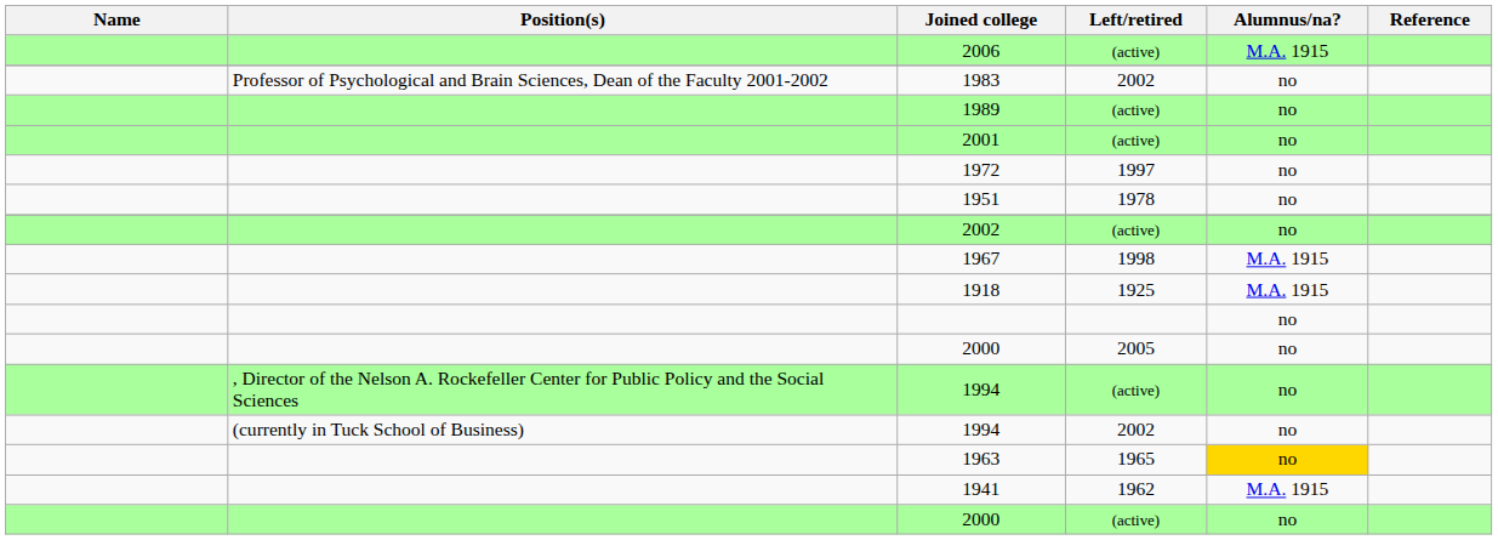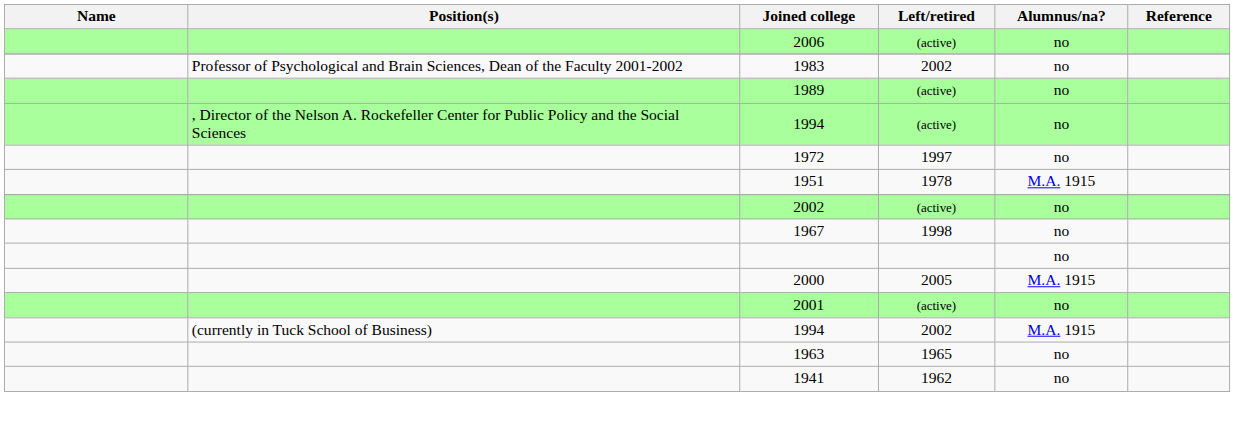 <table class="wikitable sortable" style="width:100%">
 <tr>
 <th width="15%">Name</th>
 <th width="45%">Position(s)</th>
 <th width="*">Joined college</th>
 <th width="*">Left/retired</th>
 <th width="*">Alumnus/na?</th>
 <th width="*" class="unsortable">Reference</th>
 </tr>
 <tr style="background:#A8FF9C">
 <td></td>
 <td></td>
 <td style="text-align:center">2006</td>
 <td style="text-align:center"><small>(active)</small></td>
-<td style="text-align:center"><a href='#'>M.A.</a> 1915</td>
+<td style="text-align:center">no</td>
 <td style="text-align:center"></td>
 </tr>
 <tr>
 </tr>
 <tr>
 <td></td>
 <td>Professor of Psychological and Brain Sciences, Dean of the Faculty 2001-2002</td>
 <td style="text-align:center">1983</td>
 <td style="text-align:center">2002</td>
 <td style="text-align:center">no</td>
 <td style="text-align:center"></td>
 </tr>
 <tr style="background:#A8FF9C">
 <td></td>
 <td></td>
 <td style="text-align:center">1989</td>
 <td style="text-align:center"><small>(active)</small></td>
 <td style="text-align:center">no</td>
 <td style="text-align:center"></td>
 </tr>
 <tr style="background:#A8FF9C">
 <td></td>
-<td></td>
-<td style="text-align:center">2001</td>
+<td>, Director of the Nelson A. Rockefeller Center for Public Policy and the Social Sciences</td>
+<td style="text-align:center">1994</td>
 <td style="text-align:center"><small>(active)</small></td>
 <td style="text-align:center">no</td>
 <td style="text-align:center"></td>
 </tr>
 <tr>
 <td></td>
 <td></td>
 <td style="text-align:center">1972</td>
 <td style="text-align:center">1997</td>
 <td style="text-align:center">no</td>
 <td style="text-align:center"></td>
 </tr>
 <tr>
 <td></td>
 <td></td>
 <td style="text-align:center">1951</td>
 <td style="text-align:center">1978</td>
-<td style="text-align:center">no</td>
+<td style="text-align:center"><a href='#'>M.A.</a> 1915</td>
 <td style="text-align:center"></td>
 </tr>
 <tr>
 </tr>
 <tr style="background:#A8FF9C">
 <td></td>
 <td></td>
 <td style="text-align:center">2002</td>
 <td style="text-align:center"><small>(active)</small></td>
 <td style="text-align:center">no</td>
 <td style="text-align:center"></td>
 </tr>
 <tr>
 <td></td>
 <td></td>
 <td style="text-align:center">1967</td>
 <td style="text-align:center">1998</td>
-<td style="text-align:center"><a href='#'>M.A.</a> 1915</td>
-<td style="text-align:center"></td>
-</tr>
-<tr>
-<td></td>
-<td></td>
-<td style="text-align:center">1918</td>
-<td style="text-align:center">1925</td>
-<td style="text-align:center"><a href='#'>M.A.</a> 1915</td>
+<td style="text-align:center">no</td>
 <td style="text-align:center"></td>
 </tr>
 <tr>
 <td></td>
 <td></td>
 <td style="text-align:center"></td>
 <td style="text-align:center"></td>
 <td style="text-align:center">no</td>
 <td style="text-align:center"></td>
 </tr>
 <tr>
 <td></td>
 <td></td>
 <td style="text-align:center">2000</td>
 <td style="text-align:center">2005</td>
-<td style="text-align:center">no</td>
+<td style="text-align:center"><a href='#'>M.A.</a> 1915</td>
 <td style="text-align:center"></td>
 </tr>
 <tr style="background:#A8FF9C">
 <td></td>
-<td>, Director of the Nelson A. Rockefeller Center for Public Policy and the Social Sciences</td>
-<td style="text-align:center">1994</td>
+<td></td>
+<td style="text-align:center">2001</td>
 <td style="text-align:center"><small>(active)</small></td>
 <td style="text-align:center">no</td>
 <td style="text-align:center"></td>
 </tr>
 <tr>
 <td></td>
 <td> (currently in Tuck School of Business)</td>
 <td style="text-align:center">1994</td>
 <td style="text-align:center">2002</td>
-<td style="text-align:center">no</td>
+<td style="text-align:center"><a href='#'>M.A.</a> 1915</td>
 <td style="text-align:center"></td>
 </tr>
 <tr>
 <td></td>
 <td></td>
 <td style="text-align:center">1963</td>
 <td style="text-align:center">1965</td>
-<td style="background: gold; text-align:center">no</td>
+<td style="text-align:center">no</td>
 <td style="text-align:center"></td>
 </tr>
 <tr>
 <td></td>
 <td></td>
 <td style="text-align:center">1941</td>
 <td style="text-align:center">1962</td>
-<td style="text-align:center"><a href='#'>M.A.</a> 1915</td>
-<td style="text-align:center"></td>
-</tr>
-<tr style="background:#A8FF9C">
-<td></td>
-<td></td>
-<td style="text-align:center">2000</td>
-<td style="text-align:center"><small>(active)</small></td>
 <td style="text-align:center">no</td>
 <td style="text-align:center"></td>
 </tr>
 </table>
